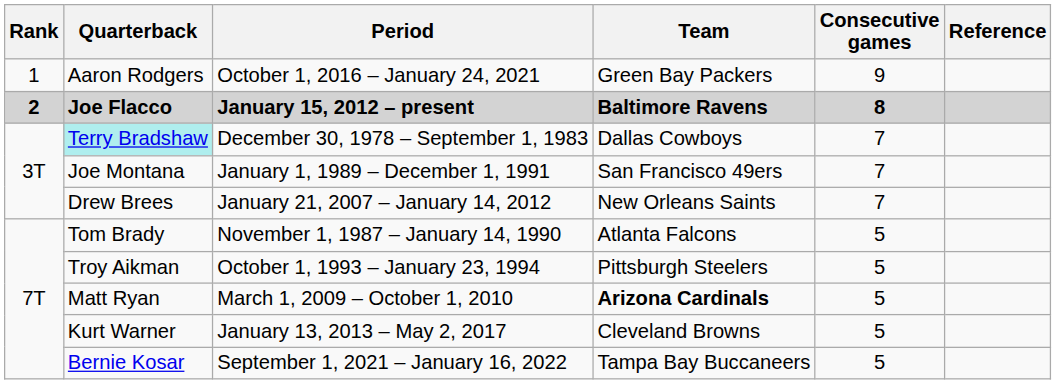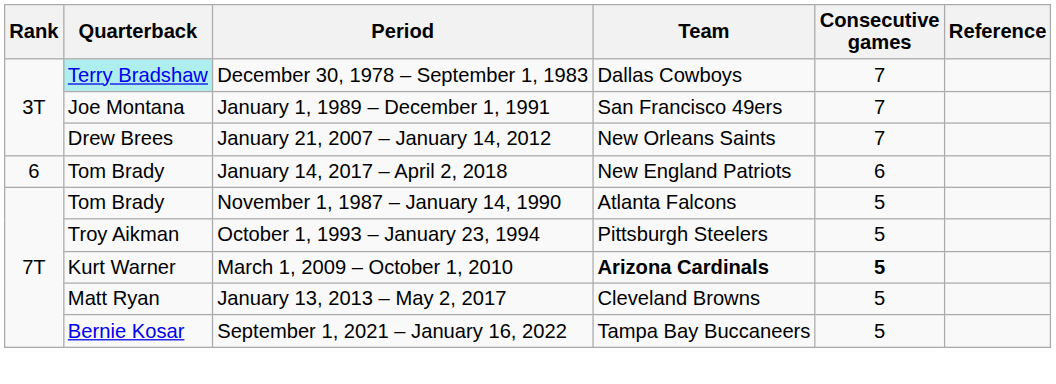 <table class="wikitable">
 <tr>
 <th>Rank</th>
 <th>Quarterback</th>
 <th>Period</th>
 <th>Team</th>
 <th>Consecutive<br>games</th>
 <th>Reference</th>
-</tr>
-<tr>
-<td style="text-align:center;" rowspan="1">1</td>
-<td>Aaron Rodgers</td>
-<td>October 1, 2016 – January 24, 2021</td>
-<td>Green Bay Packers</td>
-<td style="text-align:center;">9</td>
-<td style="text-align:center;"></td>
-</tr>
-<tr bgcolor="lightgray" style="font-weight:bold">
-<td style="text-align:center;" rowspan="1">2</td>
-<td>Joe Flacco</td>
-<td>January 15, 2012 – present</td>
-<td>Baltimore Ravens</td>
-<td style="text-align:center;">8</td>
-<td style="text-align:center;"></td>
 </tr>
 <tr>
 <td style="text-align:center;" rowspan="3">3T</td>
 <td style="background: paleturquoise;"><a href='#'>Terry Bradshaw</a></td>
 <td>December 30, 1978 – September 1, 1983</td>
 <td>Dallas Cowboys</td>
 <td style="text-align:center;">7</td>
 <td style="text-align:center;"></td>
 </tr>
 <tr>
 <td>Joe Montana</td>
 <td>January 1, 1989 – December 1, 1991</td>
 <td>San Francisco 49ers</td>
 <td style="text-align:center;">7</td>
 <td style="text-align:center;"></td>
 </tr>
 <tr>
 <td>Drew Brees</td>
 <td>January 21, 2007 – January 14, 2012</td>
 <td>New Orleans Saints</td>
 <td style="text-align:center;">7</td>
 <td style="text-align:center;"></td>
 </tr>
 <tr>
+<td style="text-align:center;" rowspan="1">6</td>
+<td>Tom Brady</td>
+<td>January 14, 2017 – April 2, 2018</td>
+<td>New England Patriots</td>
+<td style="text-align:center;">6</td>
+<td style="text-align:center;"></td>
+</tr>
+<tr>
 <td style="text-align:center;" rowspan="5">7T</td>
 <td>Tom Brady</td>
 <td>November 1, 1987 – January 14, 1990</td>
 <td>Atlanta Falcons</td>
 <td style="text-align:center;">5</td>
 <td style="text-align:center;"></td>
 </tr>
 <tr>
 <td>Troy Aikman</td>
 <td>October 1, 1993 – January 23, 1994</td>
 <td>Pittsburgh Steelers</td>
 <td style="text-align:center;">5</td>
 <td style="text-align:center;"></td>
 </tr>
 <tr>
-<td>Matt Ryan</td>
+<td>Kurt Warner</td>
 <td>March 1, 2009 – October 1, 2010</td>
 <td><strong>Arizona Cardinals</strong></td>
-<td style="text-align:center;">5</td>
+<td style="text-align:center;"><strong>5</strong></td>
 <td style="text-align:center;"></td>
 </tr>
 <tr>
-<td>Kurt Warner</td>
+<td>Matt Ryan</td>
 <td>January 13, 2013 – May 2, 2017</td>
 <td>Cleveland Browns</td>
 <td style="text-align:center;">5</td>
 <td style="text-align:center;"></td>
 </tr>
 <tr>
 <td><a href='#'>Bernie Kosar</a></td>
 <td>September 1, 2021 – January 16, 2022</td>
 <td>Tampa Bay Buccaneers</td>
 <td style="text-align:center;">5</td>
 <td style="text-align:center;"></td>
 </tr>
 </table>
